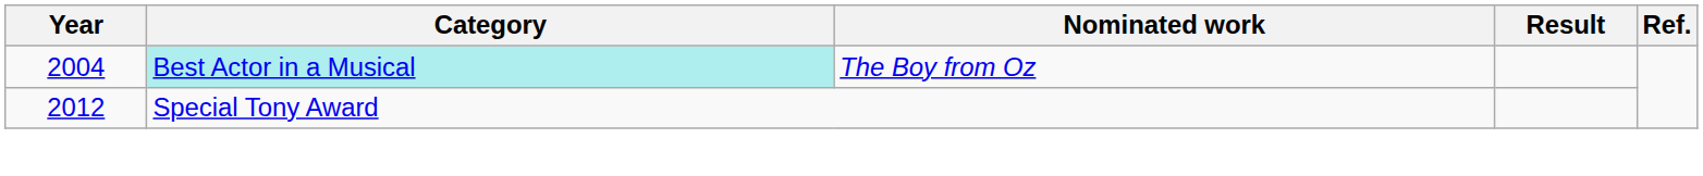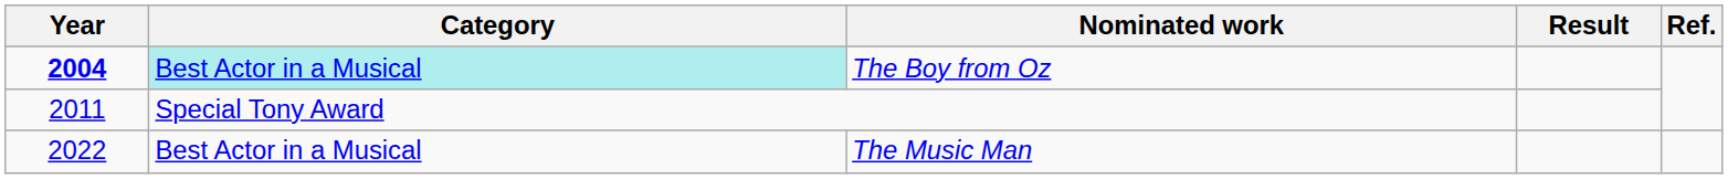 <table class=wikitable>
 <tr>
 <th scope="col" style="width:5em;">Year</th>
 <th scope="col" style="width:26em;">Category</th>
 <th scope="col" style="width:25em;">Nominated work</th>
 <th scope="col" style="width:5em;">Result</th>
 <th>Ref.</th>
 </tr>
 <tr>
-<td style="text-align:center;"><a href='#'>2004</a></td>
+<td style="text-align:center;"><strong><a href='#'>2004</a></strong></td>
 <td style="background: paleturquoise;"><a href='#'>Best Actor in a Musical</a></td>
 <td><em><a href='#'>The Boy from Oz</a></em></td>
 <td></td>
 <td style="text-align:center;" rowspan="2"></td>
 </tr>
 <tr>
-<td style="text-align:center;"><a href='#'>2012</a></td>
+<td style="text-align:center;"><a href='#'>2011</a></td>
 <td colspan=2><a href='#'>Special Tony Award</a></td>
 <td></td>
 </tr>
+<tr>
+<td style="text-align:center;"><a href='#'>2022</a></td>
+<td><a href='#'>Best Actor in a Musical</a></td>
+<td><em><a href='#'>The Music Man</a></em></td>
+<td></td>
+<td style="text-align:center;"></td>
+</tr>
 </table>
